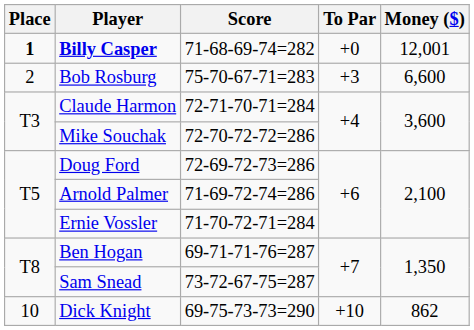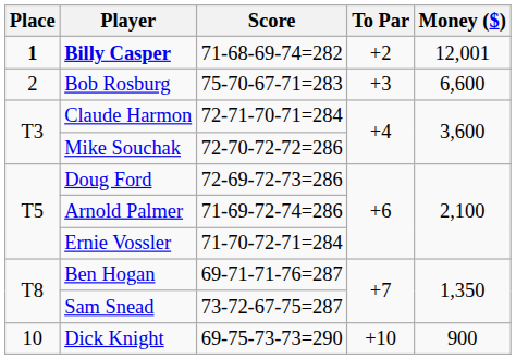 <table class=wikitable>
 <tr>
 <th>Place</th>
 <th>Player</th>
 <th>Score</th>
 <th>To Par</th>
 <th>Money (<a href='#'>$</a>)</th>
 </tr>
 <tr>
 <td align=center><strong>1</strong></td>
 <td> <strong><a href='#'>Billy Casper</a></strong></td>
 <td>71-68-69-74=282</td>
-<td align=center>+0</td>
+<td align=center>+2</td>
 <td align=center>12,001</td>
 </tr>
 <tr>
 <td align=center>2</td>
 <td> <a href='#'>Bob Rosburg</a></td>
 <td>75-70-67-71=283</td>
 <td align=center>+3</td>
 <td align=center>6,600</td>
 </tr>
 <tr>
 <td rowspan=2 align=center>T3</td>
 <td> <a href='#'>Claude Harmon</a></td>
 <td>72-71-70-71=284</td>
 <td rowspan=2 align=center>+4</td>
 <td rowspan=2 align=center>3,600</td>
 </tr>
 <tr>
 <td> <a href='#'>Mike Souchak</a></td>
 <td>72-70-72-72=286</td>
 </tr>
 <tr>
 <td rowspan=3 align=center>T5</td>
 <td> <a href='#'>Doug Ford</a></td>
 <td>72-69-72-73=286</td>
 <td rowspan=3 align=center>+6</td>
 <td rowspan=3 align=center>2,100</td>
 </tr>
 <tr>
 <td> <a href='#'>Arnold Palmer</a></td>
 <td>71-69-72-74=286</td>
 </tr>
 <tr>
 <td> <a href='#'>Ernie Vossler</a></td>
 <td>71-70-72-71=284</td>
 </tr>
 <tr>
 <td rowspan=2 align=center>T8</td>
 <td> <a href='#'>Ben Hogan</a></td>
 <td>69-71-71-76=287</td>
 <td rowspan=2 align=center>+7</td>
 <td rowspan=2 align=center>1,350</td>
 </tr>
 <tr>
 <td> <a href='#'>Sam Snead</a></td>
 <td>73-72-67-75=287</td>
 </tr>
 <tr>
 <td align=center>10</td>
 <td> <a href='#'>Dick Knight</a></td>
 <td>69-75-73-73=290</td>
 <td align=center>+10</td>
-<td align=center>862</td>
+<td align=center>900</td>
 </tr>
 </table>
